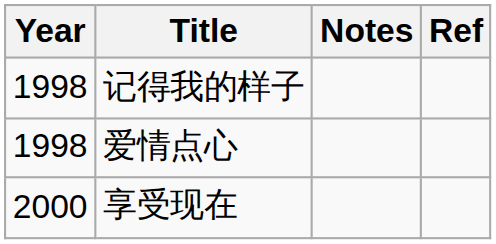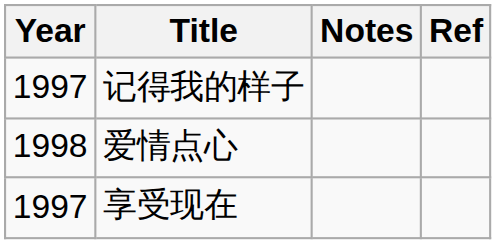 <table class="wikitable sortable">
 <tr>
 <th>Year</th>
 <th>Title</th>
 <th>Notes</th>
 <th>Ref</th>
 </tr>
 <tr>
-<td>1998</td>
+<td>1997</td>
 <td>记得我的样子</td>
 <td></td>
 <td></td>
 </tr>
 <tr>
 <td>1998</td>
 <td>爱情点心</td>
 <td></td>
 <td></td>
 </tr>
 <tr>
-<td>2000</td>
+<td>1997</td>
 <td>享受现在</td>
 <td></td>
 <td></td>
 </tr>
 </table>
